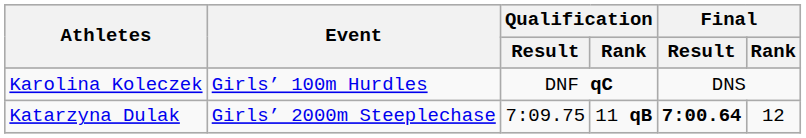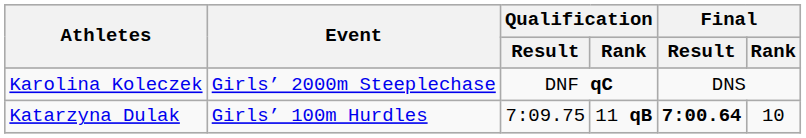 <table class="wikitable" border="1" style="font-size:90%">
 <tr>
 <th rowspan=2>Athletes</th>
 <th rowspan=2>Event</th>
 <th colspan=2>Qualification</th>
 <th colspan=2>Final</th>
 </tr>
 <tr>
 <th>Result</th>
 <th>Rank</th>
 <th>Result</th>
 <th>Rank</th>
 </tr>
 <tr>
 <td><a href='#'>Karolina Koleczek</a></td>
-<td><a href='#'>Girls’ 100m Hurdles</a></td>
+<td><a href='#'>Girls’ 2000m Steeplechase</a></td>
 <td align=center colspan=2>DNF <strong>qC</strong></td>
 <td align=center colspan=2>DNS</td>
 </tr>
 <tr>
 <td><a href='#'>Katarzyna Dulak</a></td>
-<td><a href='#'>Girls’ 2000m Steeplechase</a></td>
+<td><a href='#'>Girls’ 100m Hurdles</a></td>
 <td align=center>7:09.75</td>
 <td align=center>11 <strong>qB</strong></td>
 <td align=center><strong>7:00.64</strong></td>
-<td align=center>12</td>
+<td align=center>10</td>
 </tr>
 </table>
